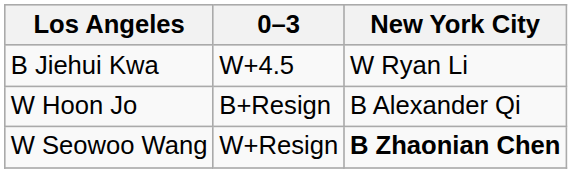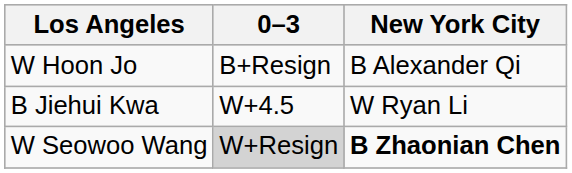 <table class="wikitable">
 <tr>
 <th>Los Angeles</th>
 <th>0–3</th>
 <th>New York City</th>
 </tr>
 <tr>
+<td>W Hoon Jo</td>
+<td>B+Resign</td>
+<td>B Alexander Qi</td>
+</tr>
+<tr>
 <td>B Jiehui Kwa</td>
 <td>W+4.5</td>
 <td>W Ryan Li</td>
 </tr>
 <tr>
-<td>W Hoon Jo</td>
-<td>B+Resign</td>
-<td>B Alexander Qi</td>
-</tr>
-<tr>
 <td>W Seowoo Wang</td>
-<td>W+Resign</td>
+<td style="background: lightgrey;">W+Resign</td>
 <td><strong>B Zhaonian Chen</strong></td>
 </tr>
 </table>
